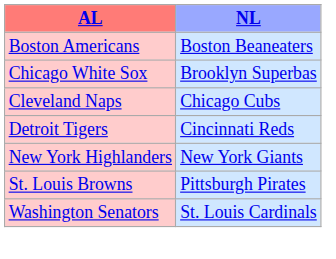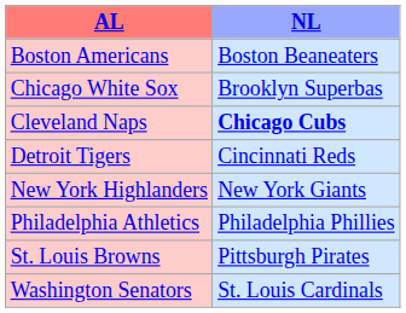 <table class="wikitable" style="font-size:100%;line-height:1.1;">
 <tr>
 <th style="background-color: #FF7B77;"><a href='#'>AL</a></th>
 <th style="background-color: #99A8FF;"><a href='#'>NL</a></th>
 </tr>
 <tr>
 <td style="background-color: #FFCCCC;"><a href='#'>Boston Americans</a></td>
 <td style="background-color: #D0E7FF;"><a href='#'>Boston Beaneaters</a></td>
 </tr>
 <tr>
 <td style="background-color: #FFCCCC;"><a href='#'>Chicago White Sox</a></td>
 <td style="background-color: #D0E7FF;"><a href='#'>Brooklyn Superbas</a></td>
 </tr>
 <tr>
 <td style="background-color: #FFCCCC;"><a href='#'>Cleveland Naps</a></td>
-<td style="background-color: #D0E7FF;"><a href='#'>Chicago Cubs</a></td>
+<td style="background-color: #D0E7FF;"><strong><a href='#'>Chicago Cubs</a></strong></td>
 </tr>
 <tr>
 <td style="background-color: #FFCCCC;"><a href='#'>Detroit Tigers</a></td>
 <td style="background-color: #D0E7FF;"><a href='#'>Cincinnati Reds</a></td>
 </tr>
 <tr>
 <td style="background-color: #FFCCCC;"><a href='#'>New York Highlanders</a></td>
 <td style="background-color: #D0E7FF;"><a href='#'>New York Giants</a></td>
 </tr>
 <tr>
+<td style="background-color: #FFCCCC;"><a href='#'>Philadelphia Athletics</a></td>
+<td style="background-color: #D0E7FF;"><a href='#'>Philadelphia Phillies</a></td>
+</tr>
+<tr>
 <td style="background-color: #FFCCCC;"><a href='#'>St. Louis Browns</a></td>
 <td style="background-color: #D0E7FF;"><a href='#'>Pittsburgh Pirates</a></td>
 </tr>
 <tr>
 <td style="background-color: #FFCCCC;"><a href='#'>Washington Senators</a></td>
 <td style="background-color: #D0E7FF;"><a href='#'>St. Louis Cardinals</a></td>
 </tr>
 </table>
